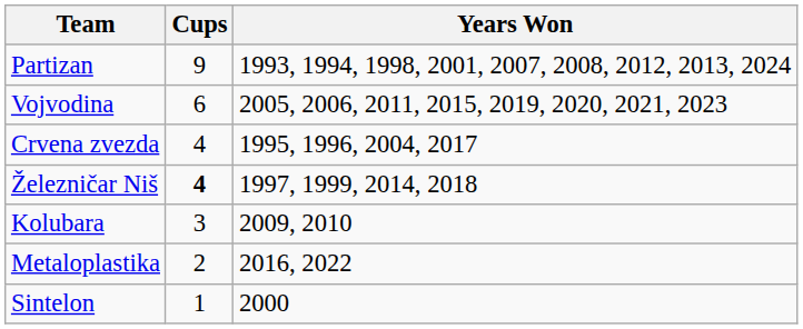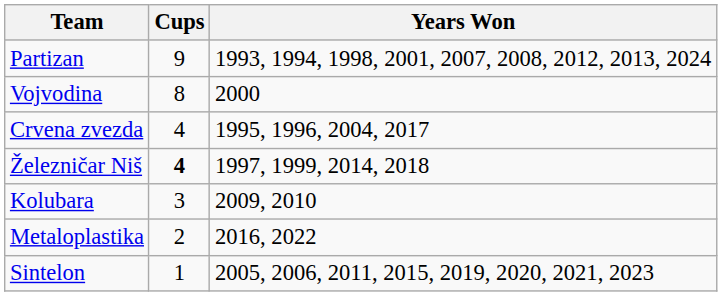 <table class="wikitable">
 <tr>
 <th>Team</th>
 <th>Cups</th>
 <th>Years Won</th>
 </tr>
 <tr>
 <td><a href='#'>Partizan</a></td>
 <td align=center>9</td>
 <td>1993, 1994, 1998, 2001, 2007, 2008, 2012, 2013, 2024</td>
 </tr>
 <tr>
 <td><a href='#'>Vojvodina</a></td>
-<td align=center>6</td>
-<td>2005, 2006, 2011, 2015, 2019, 2020, 2021, 2023</td>
+<td align=center>8</td>
+<td>2000</td>
 </tr>
 <tr>
 <td><a href='#'>Crvena zvezda</a></td>
 <td align=center>4</td>
 <td>1995, 1996, 2004, 2017</td>
 </tr>
 <tr>
 <td><a href='#'>Železničar Niš</a></td>
 <td align=center><strong>4</strong></td>
 <td>1997, 1999, 2014, 2018</td>
 </tr>
 <tr>
 <td><a href='#'>Kolubara</a></td>
 <td align=center>3</td>
 <td>2009, 2010</td>
 </tr>
 <tr>
 <td><a href='#'>Metaloplastika</a></td>
 <td align=center>2</td>
 <td>2016, 2022</td>
 </tr>
 <tr>
 <td><a href='#'>Sintelon</a></td>
 <td align=center>1</td>
-<td>2000</td>
+<td>2005, 2006, 2011, 2015, 2019, 2020, 2021, 2023</td>
 </tr>
 </table>
